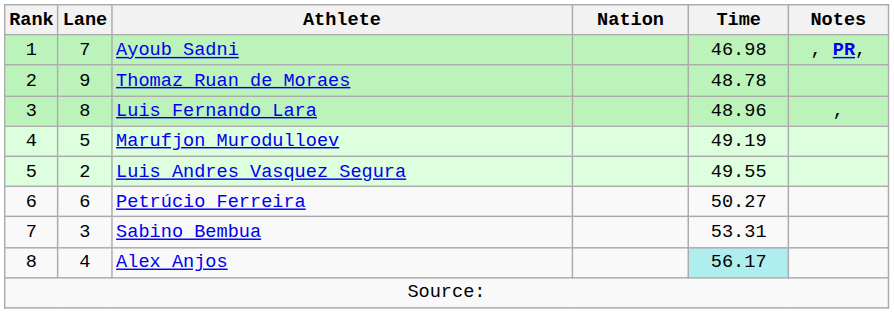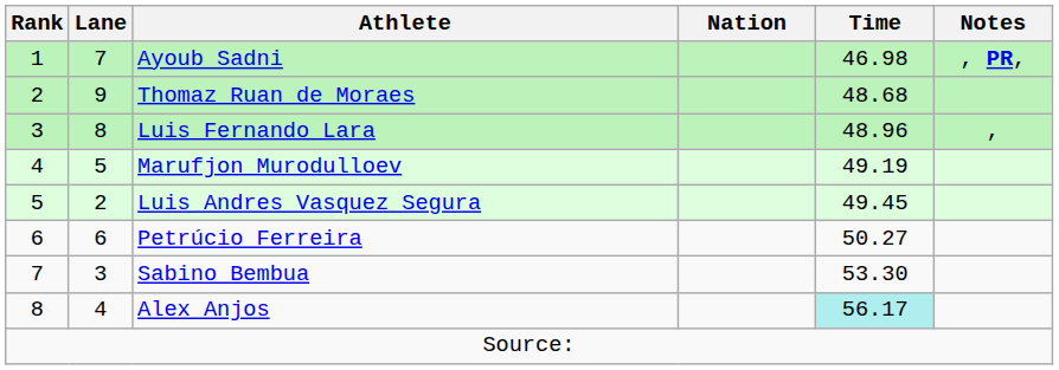 <table class="wikitable sortable" style="text-align:center;width: 70%;">
 <tr>
 <th scope="col" style="width: 10px;">Rank</th>
 <th scope="col" style="width: 10px;">Lane</th>
 <th scope="col">Athlete</th>
 <th scope="col">Nation</th>
 <th scope="col">Time</th>
 <th scope="col">Notes</th>
 </tr>
 <tr bgcolor=bbf3bb>
 <td>1</td>
 <td>7</td>
 <td align=left><a href='#'>Ayoub Sadni</a></td>
 <td align=left></td>
 <td>46.98</td>
 <td>, <strong><a href='#'>PR</a></strong>, </td>
 </tr>
 <tr bgcolor=bbf3bb>
 <td>2</td>
 <td>9</td>
 <td align=left><a href='#'>Thomaz Ruan de Moraes</a></td>
 <td align=left></td>
-<td>48.78</td>
+<td>48.68</td>
 <td></td>
 </tr>
 <tr bgcolor=bbf3bb>
 <td>3</td>
 <td>8</td>
 <td align=left><a href='#'>Luis Fernando Lara</a></td>
 <td align=left></td>
 <td>48.96</td>
 <td>, </td>
 </tr>
 <tr bgcolor=ddffdd>
 <td>4</td>
 <td>5</td>
 <td align=left><a href='#'>Marufjon Murodulloev</a></td>
 <td align=left></td>
 <td>49.19</td>
 <td></td>
 </tr>
 <tr bgcolor=ddffdd>
 <td>5</td>
 <td>2</td>
 <td align=left><a href='#'>Luis Andres Vasquez Segura</a></td>
 <td align=left></td>
-<td>49.55</td>
+<td>49.45</td>
 <td></td>
 </tr>
 <tr>
 <td>6</td>
 <td>6</td>
 <td align=left><a href='#'>Petrúcio Ferreira</a></td>
 <td align=left></td>
 <td>50.27</td>
 <td></td>
 </tr>
 <tr>
 <td>7</td>
 <td>3</td>
 <td align=left><a href='#'>Sabino Bembua</a></td>
 <td align=left></td>
-<td>53.31</td>
+<td>53.30</td>
 <td></td>
 </tr>
 <tr>
 <td>8</td>
 <td>4</td>
 <td align=left><a href='#'>Alex Anjos</a></td>
 <td align=left></td>
 <td style="background: paleturquoise;">56.17</td>
 <td></td>
 </tr>
 <tr class="sortbottom">
 <td colspan="6">Source:</td>
 </tr>
 </table>
